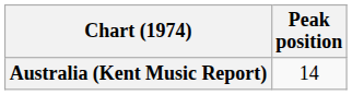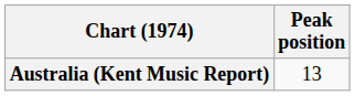 <table class="wikitable sortable plainrowheaders" style="text-align:center">
 <tr>
 <th>Chart (1974)</th>
 <th>Peak<br>position</th>
 </tr>
 <tr>
 <th scope="row">Australia (Kent Music Report)</th>
-<td>14</td>
+<td>13</td>
 </tr>
 </table>
